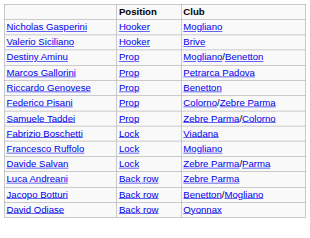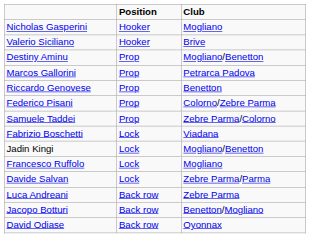 <table class="wikitable" style="text-align:left">
 <tr>
 <td style="width:180px"></td>
 <td style="width:100px"><strong>Position</strong></td>
 <td style="width:200px"><strong>Club</strong></td>
 </tr>
 <tr>
 <td><a href='#'>Nicholas Gasperini</a></td>
 <td><a href='#'>Hooker</a></td>
 <td> <a href='#'>Mogliano</a></td>
 </tr>
 <tr>
 <td><a href='#'>Valerio Siciliano</a></td>
 <td><a href='#'>Hooker</a></td>
 <td> <a href='#'>Brive</a></td>
 </tr>
 <tr>
 <td><a href='#'>Destiny Aminu</a></td>
 <td><a href='#'>Prop</a></td>
 <td> <a href='#'>Mogliano</a>/<a href='#'>Benetton</a></td>
 </tr>
 <tr>
 <td><a href='#'>Marcos Gallorini</a></td>
 <td><a href='#'>Prop</a></td>
 <td> <a href='#'>Petrarca Padova</a></td>
 </tr>
 <tr>
 <td><a href='#'>Riccardo Genovese</a></td>
 <td><a href='#'>Prop</a></td>
 <td> <a href='#'>Benetton</a></td>
 </tr>
 <tr>
 <td><a href='#'>Federico Pisani</a></td>
 <td><a href='#'>Prop</a></td>
 <td> <a href='#'>Colorno</a>/<a href='#'>Zebre Parma</a></td>
 </tr>
 <tr>
 <td><a href='#'>Samuele Taddei</a></td>
 <td><a href='#'>Prop</a></td>
 <td> <a href='#'>Zebre Parma</a>/<a href='#'>Colorno</a></td>
 </tr>
 <tr>
 <td><a href='#'>Fabrizio Boschetti</a></td>
 <td><a href='#'>Lock</a></td>
 <td> <a href='#'>Viadana</a></td>
 </tr>
 <tr>
+<td>Jadin Kingi</td>
+<td><a href='#'>Lock</a></td>
+<td> <a href='#'>Mogliano</a>/<a href='#'>Benetton</a></td>
+</tr>
+<tr>
 <td><a href='#'>Francesco Ruffolo</a></td>
 <td><a href='#'>Lock</a></td>
 <td> <a href='#'>Mogliano</a></td>
 </tr>
 <tr>
 <td><a href='#'>Davide Salvan</a></td>
 <td><a href='#'>Lock</a></td>
 <td> <a href='#'>Zebre Parma</a>/<a href='#'>Parma</a></td>
 </tr>
 <tr>
 <td><a href='#'>Luca Andreani</a></td>
 <td><a href='#'>Back row</a></td>
 <td> <a href='#'>Zebre Parma</a></td>
 </tr>
 <tr>
 <td><a href='#'>Jacopo Botturi</a></td>
 <td><a href='#'>Back row</a></td>
 <td> <a href='#'>Benetton</a>/<a href='#'>Mogliano</a></td>
 </tr>
 <tr>
 <td><a href='#'>David Odiase</a></td>
 <td><a href='#'>Back row</a></td>
 <td> <a href='#'>Oyonnax</a></td>
 </tr>
 </table>
